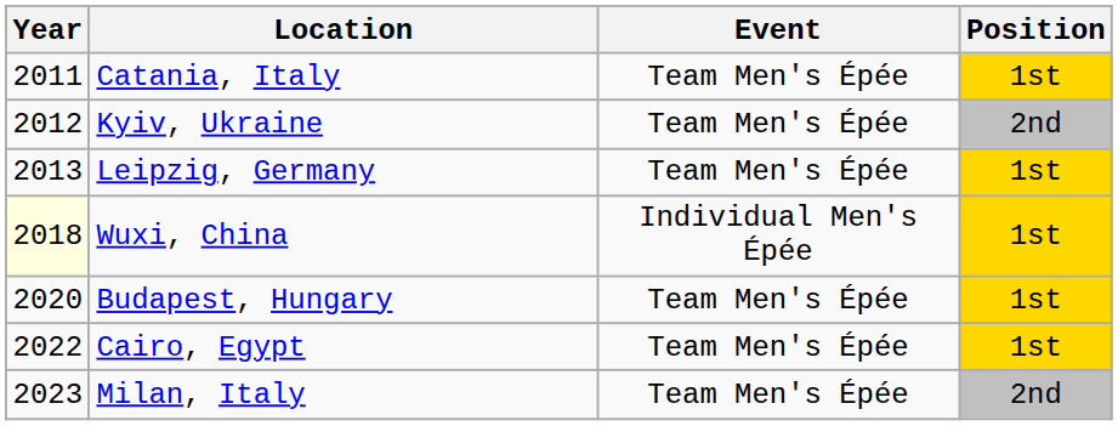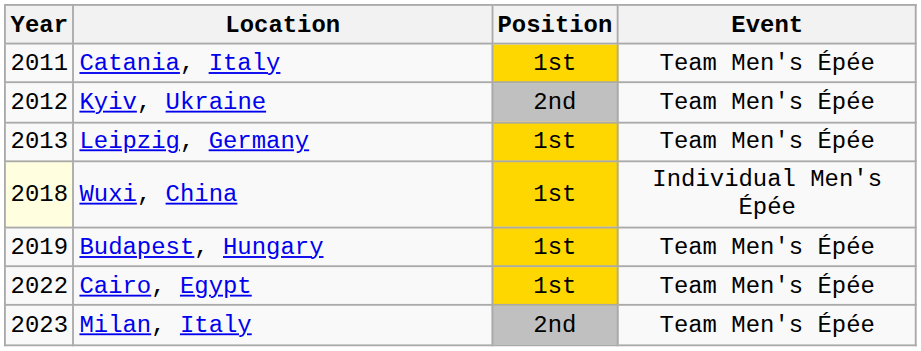 <table class="wikitable" style="text-align:center;">
 <tr>
 <th>Year</th>
 <th style="width:17em">Location</th>
+<th>Position</th>
 <th style="width:12em">Event</th>
-<th>Position</th>
 </tr>
 <tr>
 <td>2011</td>
 <td rowspan="1" align="left"> <a href='#'>Catania</a>, <a href='#'>Italy</a></td>
+<td bgcolor="gold">1st</td>
 <td>Team Men's Épée</td>
-<td bgcolor="gold">1st</td>
 </tr>
 <tr>
 <td>2012</td>
 <td rowspan="1" align="left"> <a href='#'>Kyiv</a>, <a href='#'>Ukraine</a></td>
+<td bgcolor="silver">2nd</td>
 <td>Team Men's Épée</td>
-<td bgcolor="silver">2nd</td>
 </tr>
 <tr>
 <td>2013</td>
 <td rowspan="1" align="left"> <a href='#'>Leipzig</a>, <a href='#'>Germany</a></td>
+<td bgcolor="gold">1st</td>
 <td>Team Men's Épée</td>
-<td bgcolor="gold">1st</td>
 </tr>
 <tr>
 <td style="background: lightyellow;">2018</td>
 <td rowspan="1" align="left"> <a href='#'>Wuxi</a>, <a href='#'>China</a></td>
+<td bgcolor="gold">1st</td>
 <td>Individual Men's Épée</td>
-<td bgcolor="gold">1st</td>
 </tr>
 <tr>
-<td>2020</td>
+<td>2019</td>
 <td rowspan="1" align="left"> <a href='#'>Budapest</a>, <a href='#'>Hungary</a></td>
+<td bgcolor="gold">1st</td>
 <td>Team Men's Épée</td>
-<td bgcolor="gold">1st</td>
 </tr>
 <tr>
 <td>2022</td>
 <td rowspan="1" align="left"> <a href='#'>Cairo</a>, <a href='#'>Egypt</a></td>
+<td bgcolor="gold">1st</td>
 <td>Team Men's Épée</td>
-<td bgcolor="gold">1st</td>
 </tr>
 <tr>
 <td>2023</td>
 <td rowspan="1" align="left"> <a href='#'>Milan</a>, <a href='#'>Italy</a></td>
+<td bgcolor="silver">2nd</td>
 <td>Team Men's Épée</td>
-<td bgcolor="silver">2nd</td>
 </tr>
 </table>
